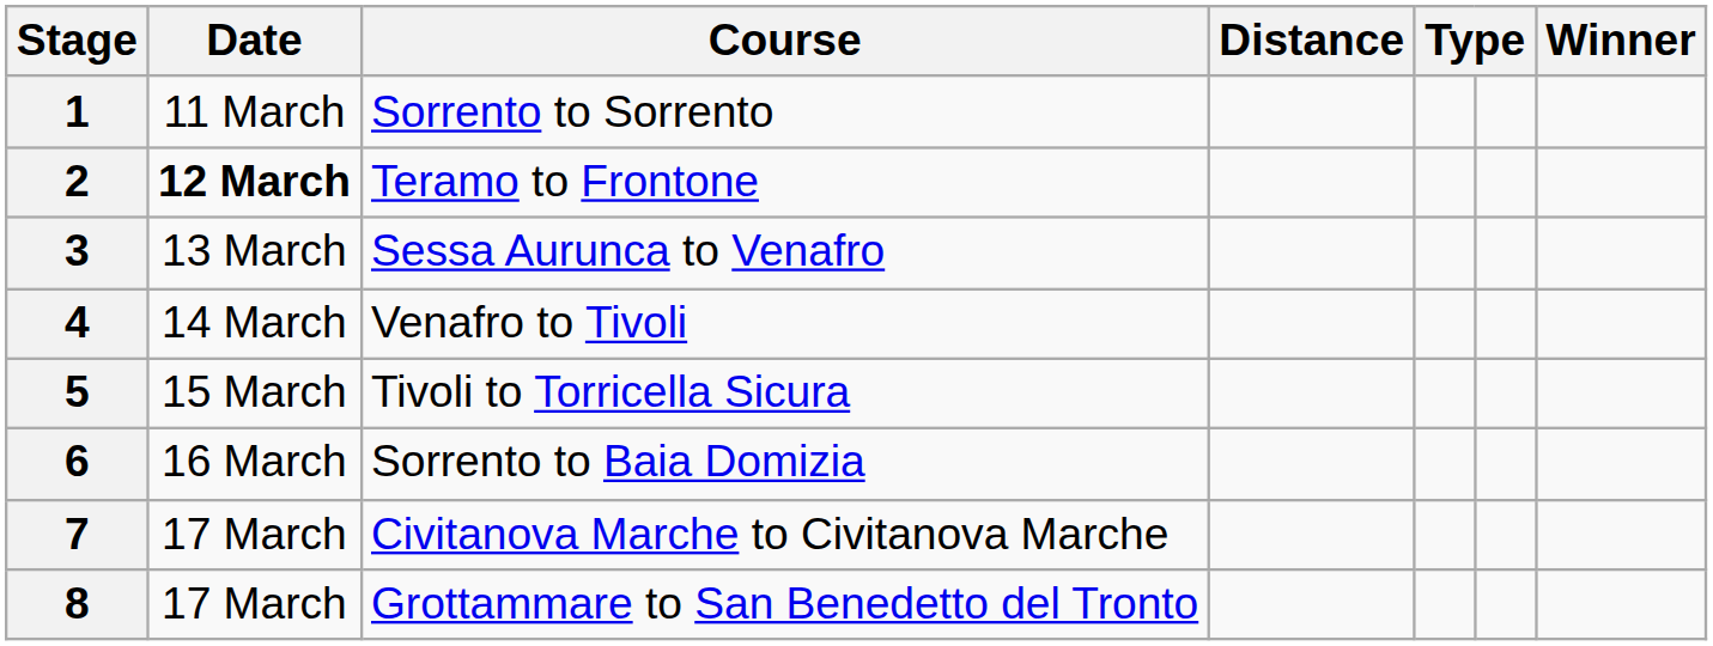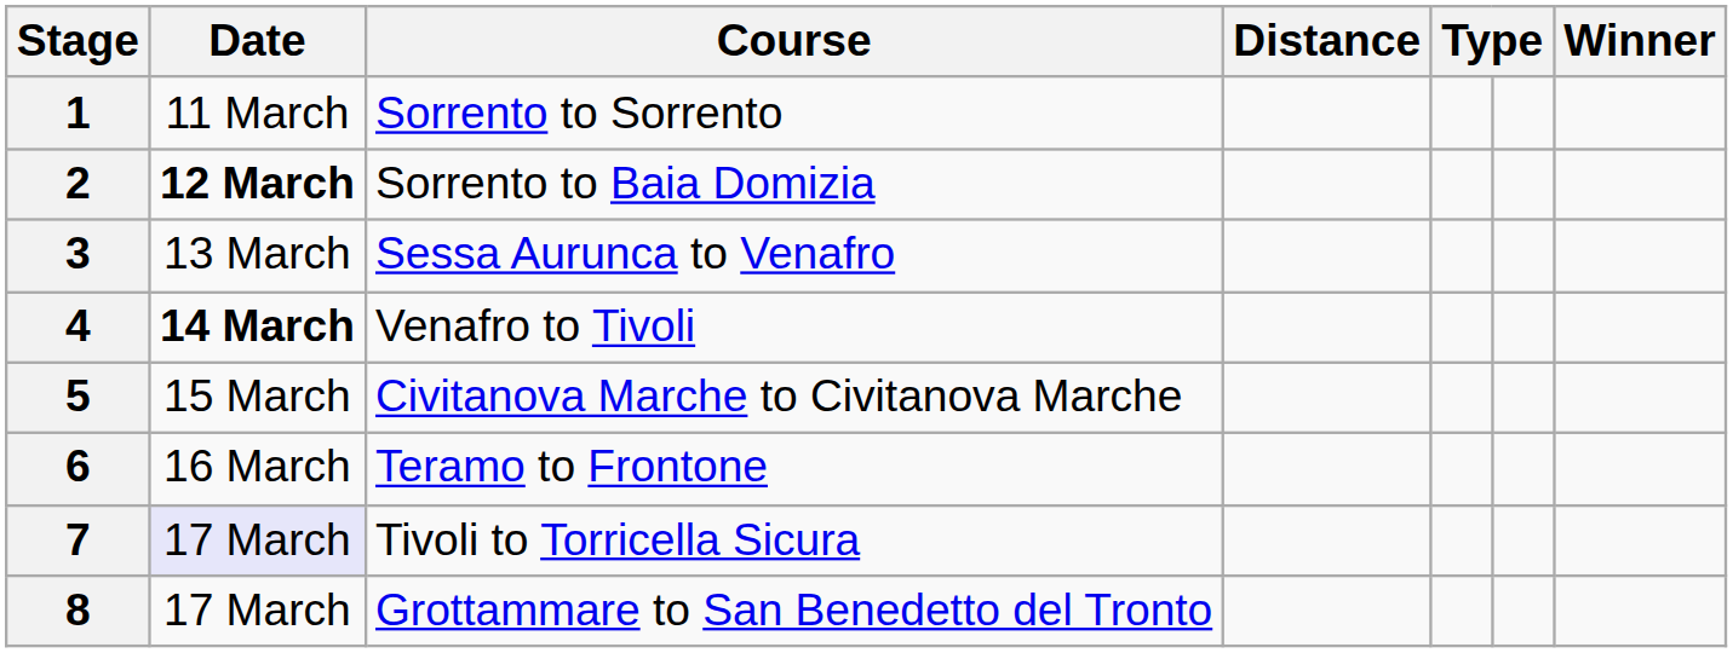 <table class="wikitable">
 <tr>
 <th scope="col">Stage</th>
 <th scope="col">Date</th>
 <th scope="col">Course</th>
 <th scope="col">Distance</th>
 <th scope="col" colspan="2">Type</th>
 <th scope=col>Winner</th>
 </tr>
 <tr>
 <th scope="row" style="text-align:center;">1</th>
 <td style="text-align:center;">11 March</td>
 <td><a href='#'>Sorrento</a> to Sorrento</td>
 <td style="text-align:center;"></td>
 <td></td>
 <td></td>
 <td></td>
 </tr>
 <tr>
 <th scope="row" style="text-align:center;">2</th>
 <td style="text-align:center;"><strong>12 March</strong></td>
-<td><a href='#'>Teramo</a> to <a href='#'>Frontone</a></td>
+<td>Sorrento to <a href='#'>Baia Domizia</a></td>
 <td style="text-align:center;"></td>
 <td></td>
 <td></td>
 <td></td>
 </tr>
 <tr>
 <th scope="row" style="text-align:center;">3</th>
 <td style="text-align:center;">13 March</td>
 <td><a href='#'>Sessa Aurunca</a> to <a href='#'>Venafro</a></td>
 <td style="text-align:center;"></td>
 <td></td>
 <td></td>
 <td></td>
 </tr>
 <tr>
 <th scope="row" style="text-align:center;">4</th>
-<td style="text-align:center;">14 March</td>
+<td style="text-align:center;"><strong>14 March</strong></td>
 <td>Venafro to <a href='#'>Tivoli</a></td>
 <td style="text-align:center;"></td>
 <td></td>
 <td></td>
 <td></td>
 </tr>
 <tr>
 <th scope="row" style="text-align:center;">5</th>
 <td style="text-align:center;">15 March</td>
-<td>Tivoli to <a href='#'>Torricella Sicura</a></td>
+<td><a href='#'>Civitanova Marche</a> to Civitanova Marche</td>
 <td style="text-align:center;"></td>
 <td></td>
 <td></td>
 <td></td>
 </tr>
 <tr>
 <th scope="row" style="text-align:center;">6</th>
 <td style="text-align:center;">16 March</td>
-<td>Sorrento to <a href='#'>Baia Domizia</a></td>
+<td><a href='#'>Teramo</a> to <a href='#'>Frontone</a></td>
 <td style="text-align:center;"></td>
 <td></td>
 <td></td>
 <td></td>
 </tr>
 <tr>
 <th scope="row" style="text-align:center;">7</th>
-<td style="text-align:center;">17 March</td>
-<td><a href='#'>Civitanova Marche</a> to Civitanova Marche</td>
+<td style="background: lavender; text-align:center;">17 March</td>
+<td>Tivoli to <a href='#'>Torricella Sicura</a></td>
 <td style="text-align:center;"></td>
 <td></td>
 <td></td>
 <td></td>
 </tr>
 <tr>
 <th scope="row" style="text-align:center;">8</th>
 <td style="text-align:center;">17 March</td>
 <td><a href='#'>Grottammare</a> to <a href='#'>San Benedetto del Tronto</a></td>
 <td style="text-align:center;"></td>
 <td></td>
 <td></td>
 <td></td>
 </tr>
 </table>
